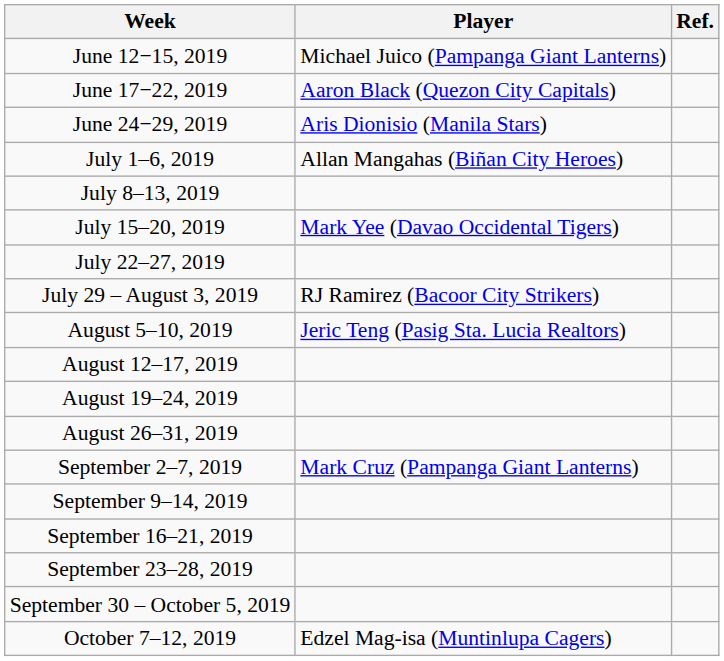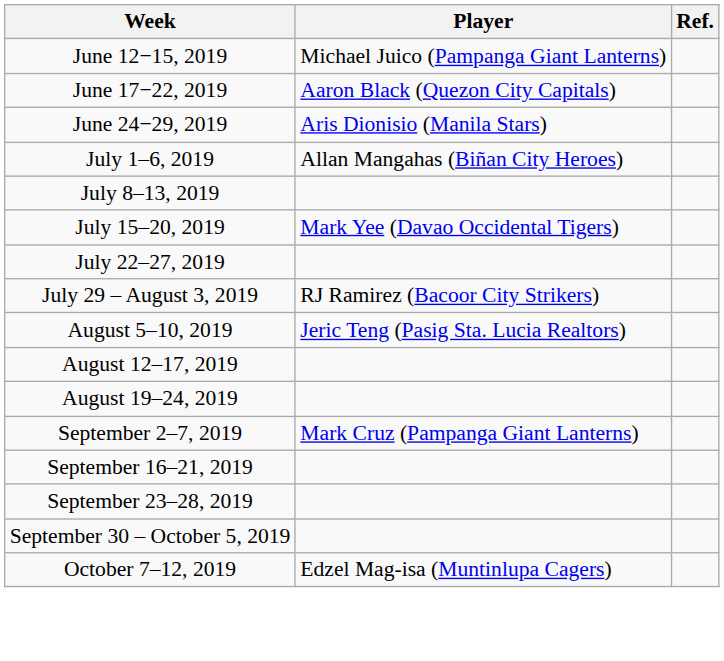 <table class="wikitable">
 <tr>
 <th>Week</th>
 <th>Player</th>
 <th>Ref.</th>
 </tr>
 <tr>
 <td align=center>June 12−15, 2019</td>
 <td>Michael Juico (<a href='#'>Pampanga Giant Lanterns</a>)</td>
 <td></td>
 </tr>
 <tr>
 <td align=center>June 17−22, 2019</td>
 <td><a href='#'>Aaron Black</a> (<a href='#'>Quezon City Capitals</a>)</td>
 <td></td>
 </tr>
 <tr>
 <td align=center>June 24−29, 2019</td>
 <td><a href='#'>Aris Dionisio</a> (<a href='#'>Manila Stars</a>)</td>
 <td></td>
 </tr>
 <tr>
 <td align=center>July 1–6, 2019</td>
 <td>Allan Mangahas (<a href='#'>Biñan City Heroes</a>)</td>
 <td></td>
 </tr>
 <tr>
 <td align=center>July 8–13, 2019</td>
 <td></td>
 <td></td>
 </tr>
 <tr>
 <td align=center>July 15–20, 2019</td>
 <td><a href='#'>Mark Yee</a> (<a href='#'>Davao Occidental Tigers</a>)</td>
 <td></td>
 </tr>
 <tr>
 <td align=center>July 22–27, 2019</td>
 <td></td>
 <td></td>
 </tr>
 <tr>
 <td align=center>July 29 – August 3, 2019</td>
 <td>RJ Ramirez (<a href='#'>Bacoor City Strikers</a>)</td>
 <td></td>
 </tr>
 <tr>
 <td align=center>August 5–10, 2019</td>
 <td><a href='#'>Jeric Teng</a> (<a href='#'>Pasig Sta. Lucia Realtors</a>)</td>
 <td></td>
 </tr>
 <tr>
 <td align=center>August 12–17, 2019</td>
 <td></td>
 <td></td>
 </tr>
 <tr>
 <td align=center>August 19–24, 2019</td>
 <td></td>
 <td></td>
 </tr>
 <tr>
-<td align=center>August 26–31, 2019</td>
-<td></td>
-<td></td>
-</tr>
-<tr>
 <td align=center>September 2–7, 2019</td>
 <td><a href='#'>Mark Cruz</a> (<a href='#'>Pampanga Giant Lanterns</a>)</td>
-<td></td>
-</tr>
-<tr>
-<td align=center>September 9–14, 2019</td>
-<td></td>
 <td></td>
 </tr>
 <tr>
 <td align=center>September 16–21, 2019</td>
 <td></td>
 <td></td>
 </tr>
 <tr>
 <td align=center>September 23–28, 2019</td>
 <td></td>
 <td></td>
 </tr>
 <tr>
 <td align=center>September 30 – October 5, 2019</td>
 <td></td>
 <td></td>
 </tr>
 <tr>
 <td align=center>October 7–12, 2019</td>
 <td>Edzel Mag-isa (<a href='#'>Muntinlupa Cagers</a>)</td>
 <td></td>
 </tr>
 </table>
